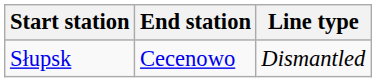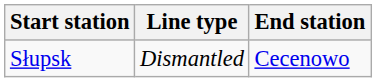 <table class="wikitable">
 <tr>
 <th>Start station</th>
+<th>Line type</th>
 <th>End station</th>
-<th>Line type</th>
 </tr>
 <tr>
 <td><a href='#'>Słupsk</a></td>
+<td><em>Dismantled</em></td>
 <td><a href='#'>Cecenowo</a></td>
-<td><em>Dismantled</em></td>
 </tr>
 </table>
